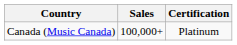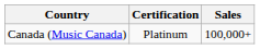 <table class="wikitable">
 <tr>
 <th>Country</th>
+<th style="text-align:center;">Certification</th>
 <th style="text-align:center;">Sales</th>
-<th style="text-align:center;">Certification</th>
 </tr>
 <tr>
 <td>Canada (<a href='#'>Music Canada</a>)</td>
+<td style="text-align:center;">Platinum</td>
 <td align="right">100,000+</td>
-<td style="text-align:center;">Platinum</td>
 </tr>
 </table>
